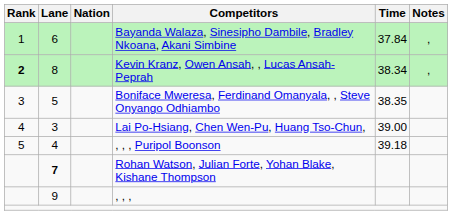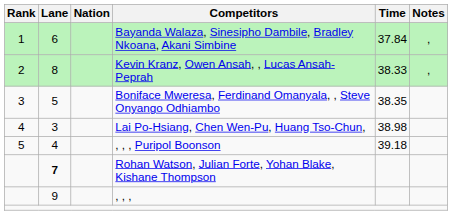 <table class="wikitable sortable" style="text-align:center">
 <tr>
 <th>Rank</th>
 <th>Lane</th>
 <th>Nation</th>
 <th>Competitors</th>
 <th>Time</th>
 <th>Notes</th>
 </tr>
 <tr bgcolor="#bbf3bb">
 <td>1</td>
 <td>6</td>
 <td align="left"></td>
 <td align="left"><a href='#'>Bayanda Walaza</a>, <a href='#'>Sinesipho Dambile</a>, <a href='#'>Bradley Nkoana</a>, <a href='#'>Akani Simbine</a></td>
 <td>37.84</td>
 <td>, </td>
 </tr>
 <tr bgcolor="#bbf3bb">
-<td><strong>2</strong></td>
+<td>2</td>
 <td>8</td>
 <td align="left"></td>
 <td align="left"><a href='#'>Kevin Kranz</a>, <a href='#'>Owen Ansah</a>, , <a href='#'>Lucas Ansah-Peprah</a></td>
-<td>38.34</td>
+<td>38.33</td>
 <td>, </td>
 </tr>
 <tr>
 <td>3</td>
 <td>5</td>
 <td align="left"></td>
 <td align="left"><a href='#'>Boniface Mweresa</a>, <a href='#'>Ferdinand Omanyala</a>, , <a href='#'>Steve Onyango Odhiambo</a></td>
 <td>38.35</td>
 <td><strong></strong></td>
 </tr>
 <tr>
 <td>4</td>
 <td>3</td>
 <td align="left"></td>
 <td align="left"><a href='#'>Lai Po-Hsiang</a>, <a href='#'>Chen Wen-Pu</a>, <a href='#'>Huang Tso-Chun</a>, </td>
-<td>39.00</td>
+<td>38.98</td>
 <td></td>
 </tr>
 <tr>
 <td>5</td>
 <td>4</td>
 <td align="left"></td>
 <td align="left">, , , <a href='#'>Puripol Boonson</a></td>
 <td>39.18</td>
 <td></td>
 </tr>
 <tr>
 <td></td>
 <td><strong>7</strong></td>
 <td align="left"></td>
 <td align="left"><a href='#'>Rohan Watson</a>, <a href='#'>Julian Forte</a>, <a href='#'>Yohan Blake</a>, <a href='#'>Kishane Thompson</a></td>
 <td></td>
 <td></td>
 </tr>
 <tr>
 <td></td>
 <td>9</td>
 <td align="left"></td>
 <td align="left">, , , </td>
 <td></td>
 <td></td>
 </tr>
 <tr class="sortbottom">
 <td colspan="6"></td>
 </tr>
 </table>
